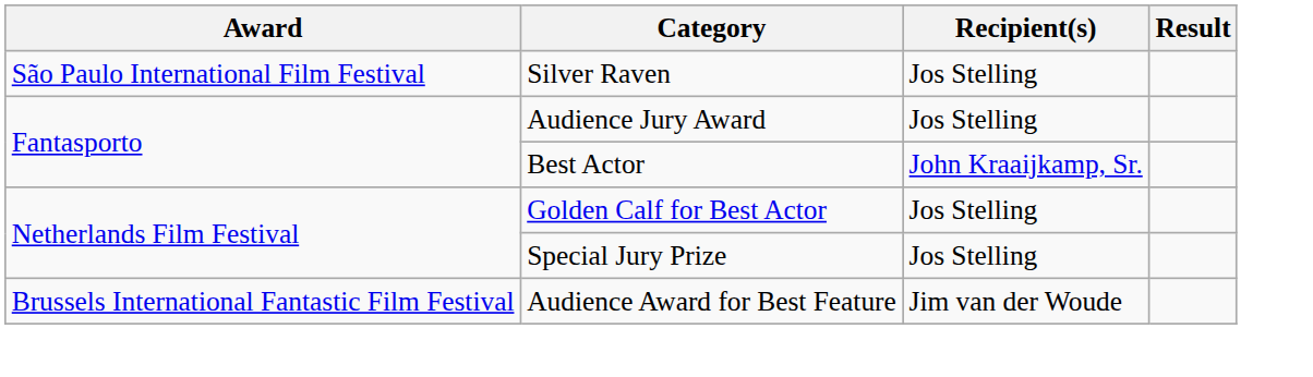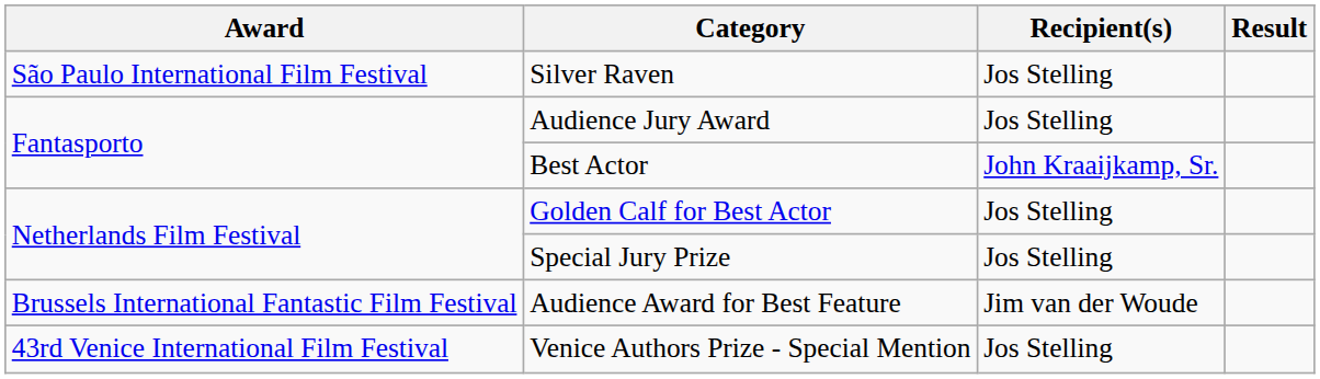 <table class="wikitable" style="font-size: 95%;">
 <tr>
 <th>Award</th>
 <th>Category</th>
 <th>Recipient(s)</th>
 <th>Result</th>
 </tr>
 <tr>
 <td><a href='#'>São Paulo International Film Festival</a></td>
 <td>Silver Raven</td>
 <td>Jos Stelling</td>
 <td></td>
 </tr>
 <tr>
 <td rowspan="2"><a href='#'>Fantasporto</a></td>
 <td>Audience Jury Award</td>
 <td>Jos Stelling</td>
 <td></td>
 </tr>
 <tr>
 <td>Best Actor</td>
 <td><a href='#'>John Kraaijkamp, Sr.</a></td>
 <td></td>
 </tr>
 <tr>
 <td rowspan="2"><a href='#'>Netherlands Film Festival</a></td>
 <td><a href='#'>Golden Calf for Best Actor</a></td>
 <td>Jos Stelling</td>
 <td></td>
 </tr>
 <tr>
 <td>Special Jury Prize</td>
 <td>Jos Stelling</td>
 <td></td>
 </tr>
 <tr>
 <td><a href='#'>Brussels International Fantastic Film Festival</a></td>
 <td>Audience Award for Best Feature</td>
 <td>Jim van der Woude</td>
 <td></td>
 </tr>
+<tr>
+<td><a href='#'>43rd Venice International Film Festival</a></td>
+<td>Venice Authors Prize - Special Mention</td>
+<td>Jos Stelling</td>
+<td></td>
+</tr>
 </table>
